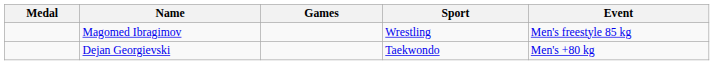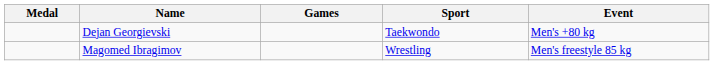 <table class="wikitable sortable">
 <tr>
 <th style="width:6em">Medal</th>
 <th style="width:15em">Name</th>
 <th style="width:10em">Games</th>
 <th style="width:12em">Sport</th>
 <th style="width:15em">Event</th>
 </tr>
 <tr>
 <td></td>
+<td><a href='#'>Dejan Georgievski</a></td>
+<td></td>
+<td> <a href='#'>Taekwondo</a></td>
+<td><a href='#'>Men's +80 kg</a></td>
+</tr>
+<tr>
+<td></td>
 <td><a href='#'>Magomed Ibragimov</a></td>
 <td></td>
 <td> <a href='#'>Wrestling</a></td>
 <td><a href='#'>Men's freestyle 85 kg</a></td>
 </tr>
-<tr>
-<td></td>
-<td><a href='#'>Dejan Georgievski</a></td>
-<td></td>
-<td> <a href='#'>Taekwondo</a></td>
-<td><a href='#'>Men's +80 kg</a></td>
-</tr>
 </table>
